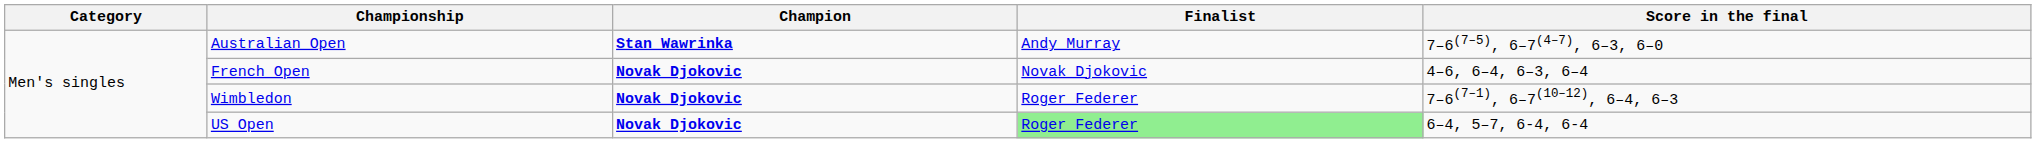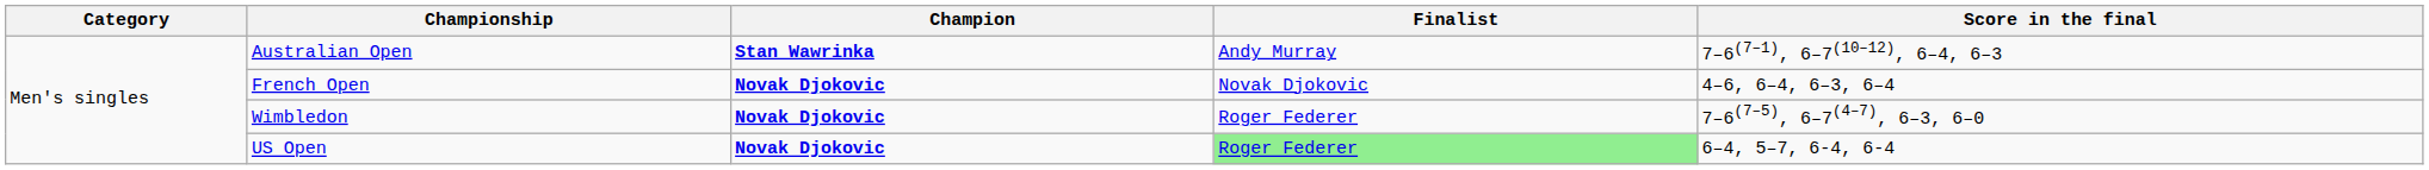 <table class="wikitable"  style="font-size:90%; width:100%;">
 <tr>
 <th style="width: 10%;">Category</th>
 <th style="width: 20%;">Championship</th>
 <th style="width: 20%;">Champion</th>
 <th style="width: 20%;">Finalist</th>
 <th style="width: 30%;">Score in the final</th>
 </tr>
 <tr>
 <td rowspan="4">Men's singles</td>
 <td><a href='#'>Australian Open</a></td>
 <td> <strong><a href='#'>Stan Wawrinka</a></strong></td>
 <td> <a href='#'>Andy Murray</a></td>
-<td>7–6<sup>(7–5)</sup>, 6–7<sup>(4–7)</sup>, 6–3, 6–0</td>
+<td>7–6<sup>(7–1)</sup>, 6–7<sup>(10–12)</sup>, 6–4, 6–3</td>
 </tr>
 <tr>
 <td><a href='#'>French Open</a></td>
 <td> <strong><a href='#'>Novak Djokovic</a></strong></td>
 <td> <a href='#'>Novak Djokovic</a></td>
 <td>4–6, 6–4, 6–3, 6–4</td>
 </tr>
 <tr>
 <td><a href='#'>Wimbledon</a></td>
 <td> <strong><a href='#'>Novak Djokovic</a></strong></td>
 <td> <a href='#'>Roger Federer</a></td>
-<td>7–6<sup>(7–1)</sup>, 6–7<sup>(10–12)</sup>, 6–4, 6–3</td>
+<td>7–6<sup>(7–5)</sup>, 6–7<sup>(4–7)</sup>, 6–3, 6–0</td>
 </tr>
 <tr>
 <td><a href='#'>US Open</a></td>
 <td> <strong><a href='#'>Novak Djokovic</a></strong></td>
 <td style="background: lightgreen;"> <a href='#'>Roger Federer</a></td>
 <td>6–4, 5–7, 6-4, 6-4</td>
 </tr>
 </table>
